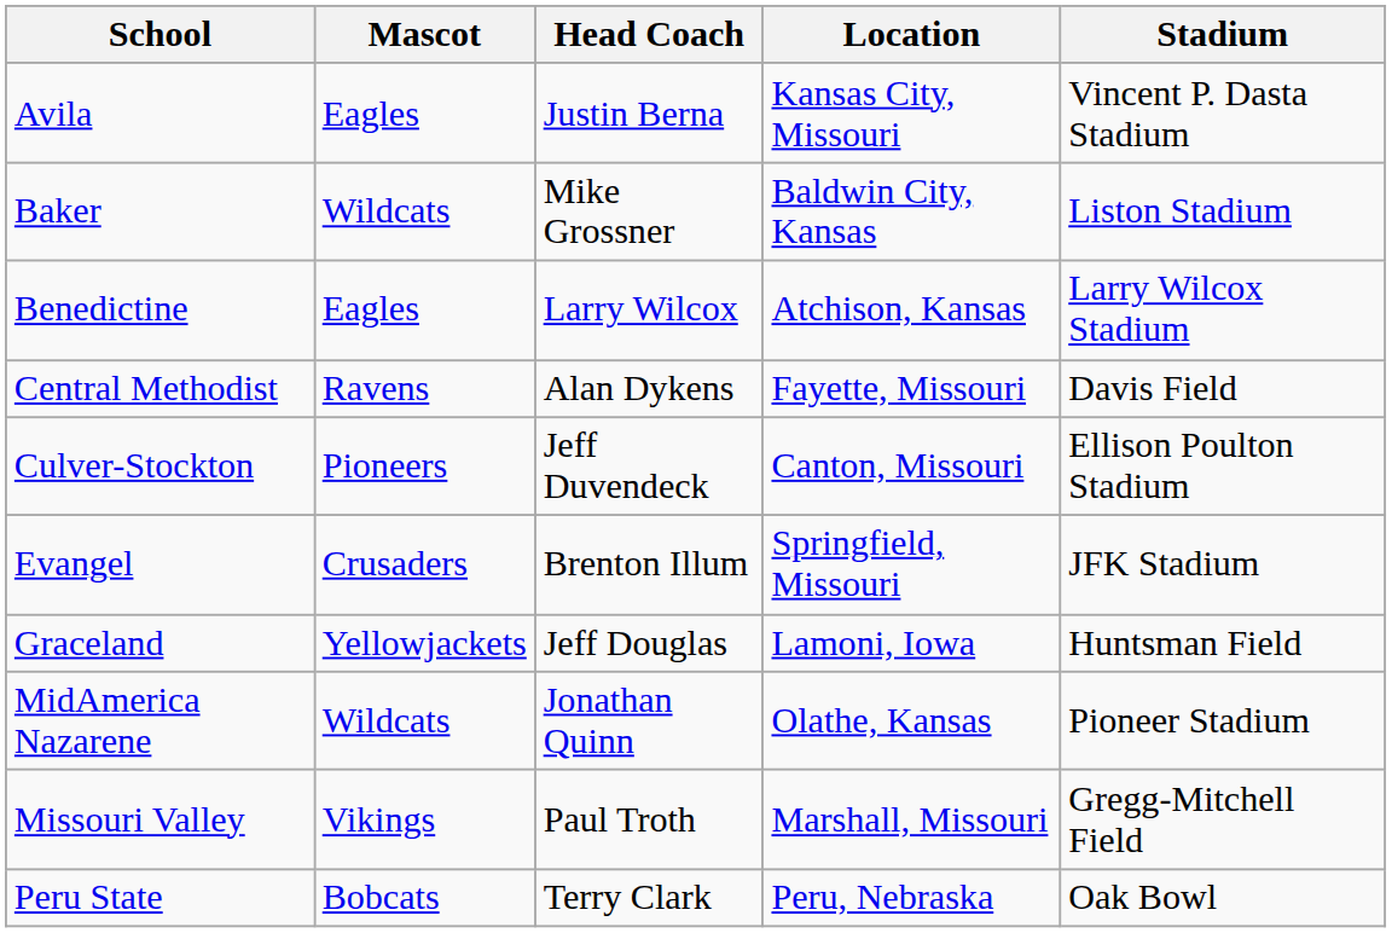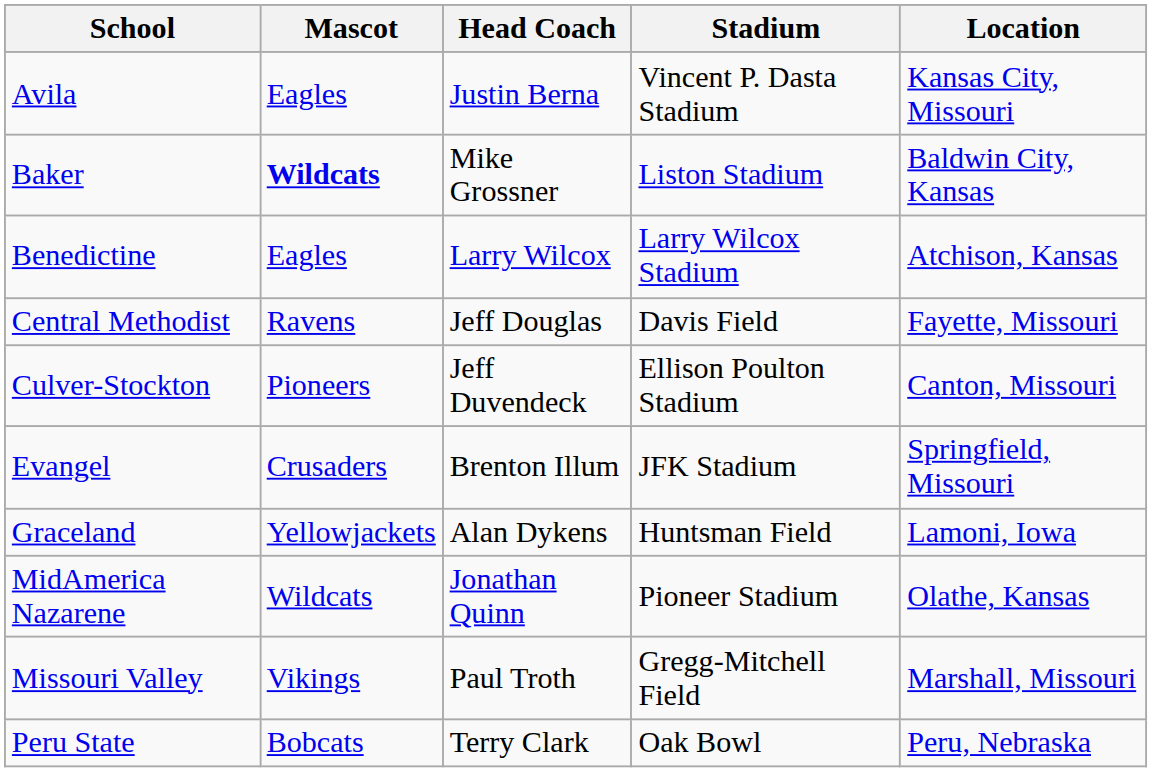 <table class="wikitable">
 <tr>
 <th>School</th>
 <th>Mascot</th>
 <th>Head Coach</th>
+<th>Stadium</th>
 <th>Location</th>
-<th>Stadium</th>
 </tr>
 <tr>
 <td><a href='#'>Avila</a></td>
 <td><a href='#'>Eagles</a></td>
 <td><a href='#'>Justin Berna</a></td>
+<td>Vincent P. Dasta Stadium</td>
 <td><a href='#'>Kansas City, Missouri</a></td>
-<td>Vincent P. Dasta Stadium</td>
 </tr>
 <tr>
 <td><a href='#'>Baker</a></td>
-<td><a href='#'>Wildcats</a></td>
+<td><strong><a href='#'>Wildcats</a></strong></td>
 <td>Mike Grossner</td>
+<td><a href='#'>Liston Stadium</a></td>
 <td><a href='#'>Baldwin City, Kansas</a></td>
-<td><a href='#'>Liston Stadium</a></td>
 </tr>
 <tr>
 <td><a href='#'>Benedictine</a></td>
 <td><a href='#'>Eagles</a></td>
 <td><a href='#'>Larry Wilcox</a></td>
+<td><a href='#'>Larry Wilcox Stadium</a></td>
 <td><a href='#'>Atchison, Kansas</a></td>
-<td><a href='#'>Larry Wilcox Stadium</a></td>
 </tr>
 <tr>
 <td><a href='#'>Central Methodist</a></td>
 <td><a href='#'>Ravens</a></td>
-<td>Alan Dykens</td>
+<td>Jeff Douglas</td>
+<td>Davis Field</td>
 <td><a href='#'>Fayette, Missouri</a></td>
-<td>Davis Field</td>
 </tr>
 <tr>
 <td><a href='#'>Culver-Stockton</a></td>
 <td><a href='#'>Pioneers</a></td>
 <td>Jeff Duvendeck</td>
+<td>Ellison Poulton Stadium</td>
 <td><a href='#'>Canton, Missouri</a></td>
-<td>Ellison Poulton Stadium</td>
 </tr>
 <tr>
 <td><a href='#'>Evangel</a></td>
 <td><a href='#'>Crusaders</a></td>
 <td>Brenton Illum</td>
+<td>JFK Stadium</td>
 <td><a href='#'>Springfield, Missouri</a></td>
-<td>JFK Stadium</td>
 </tr>
 <tr>
 <td><a href='#'>Graceland</a></td>
 <td><a href='#'>Yellowjackets</a></td>
-<td>Jeff Douglas</td>
+<td>Alan Dykens</td>
+<td>Huntsman Field</td>
 <td><a href='#'>Lamoni, Iowa</a></td>
-<td>Huntsman Field</td>
 </tr>
 <tr>
 <td><a href='#'>MidAmerica Nazarene</a></td>
 <td><a href='#'>Wildcats</a></td>
 <td><a href='#'>Jonathan Quinn</a></td>
+<td>Pioneer Stadium</td>
 <td><a href='#'>Olathe, Kansas</a></td>
-<td>Pioneer Stadium</td>
 </tr>
 <tr>
 <td><a href='#'>Missouri Valley</a></td>
 <td><a href='#'>Vikings</a></td>
 <td>Paul Troth</td>
+<td>Gregg-Mitchell Field</td>
 <td><a href='#'>Marshall, Missouri</a></td>
-<td>Gregg-Mitchell Field</td>
 </tr>
 <tr>
 <td><a href='#'>Peru State</a></td>
 <td><a href='#'>Bobcats</a></td>
 <td>Terry Clark</td>
+<td>Oak Bowl</td>
 <td><a href='#'>Peru, Nebraska</a></td>
-<td>Oak Bowl</td>
 </tr>
 </table>
